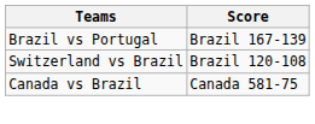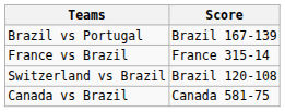 <table class="wikitable">
 <tr>
 <th>Teams</th>
 <th>Score</th>
 </tr>
 <tr>
 <td>Brazil vs Portugal</td>
 <td>Brazil 167-139</td>
 </tr>
 <tr>
+<td>France vs Brazil</td>
+<td>France 315-14</td>
+</tr>
+<tr>
 <td>Switzerland vs Brazil</td>
 <td>Brazil 120-108</td>
 </tr>
 <tr>
 <td>Canada vs Brazil</td>
 <td>Canada 581-75</td>
 </tr>
 </table>
